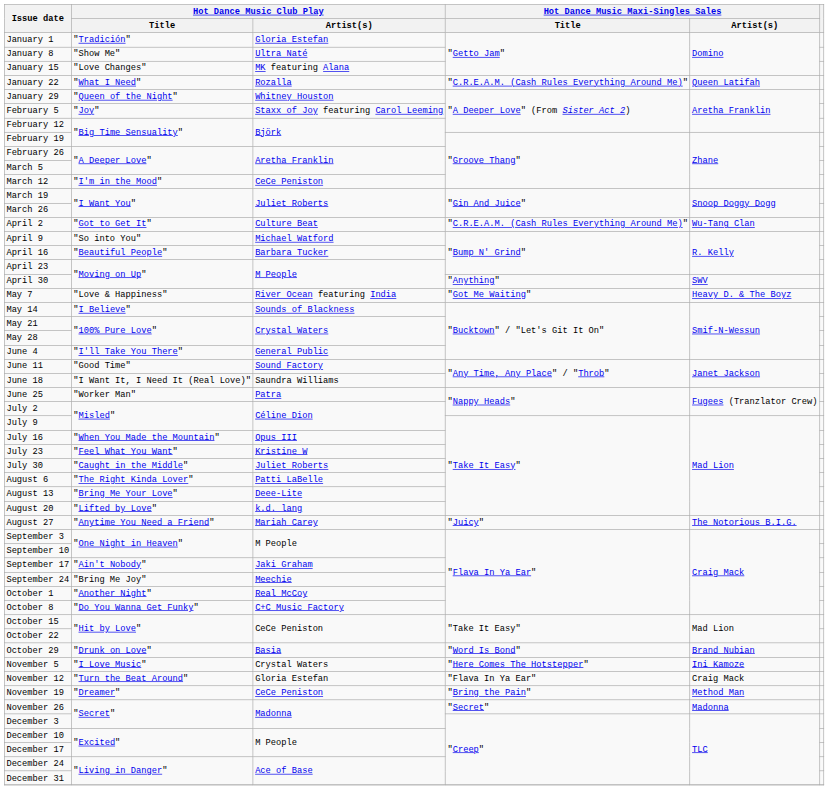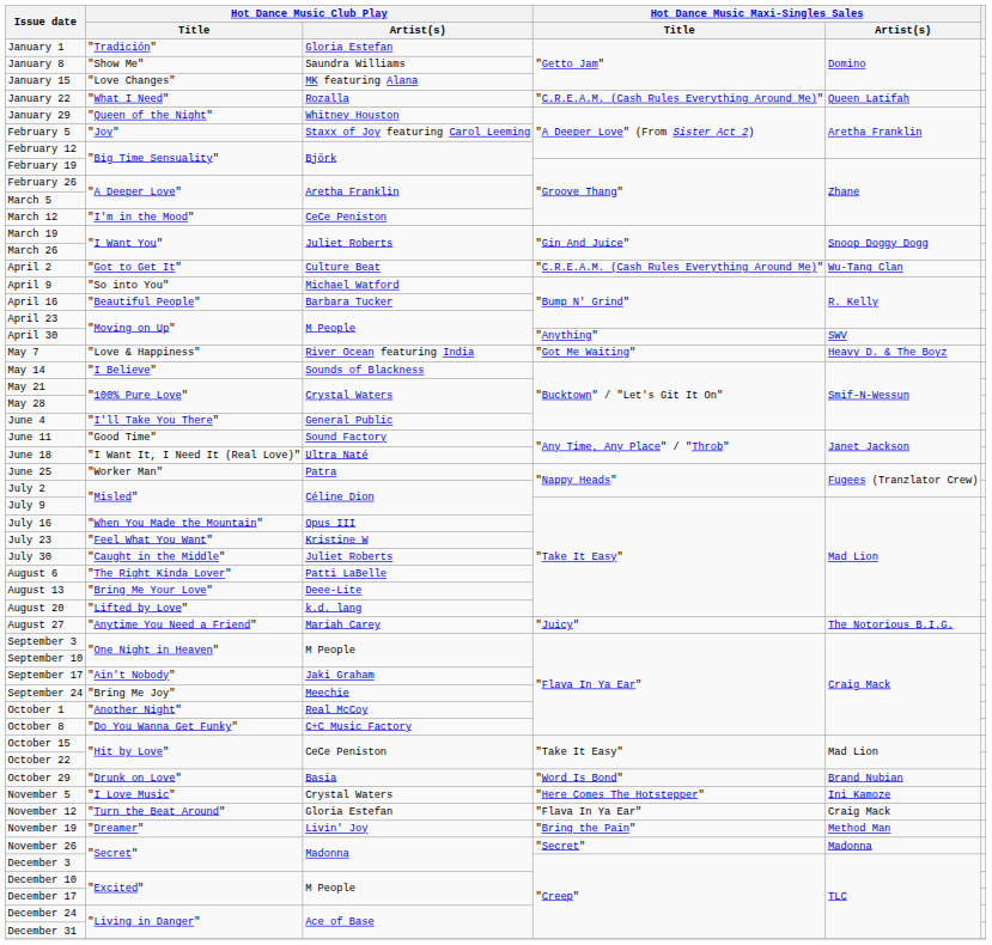 <table class="wikitable sortable plainrowheaders">
 <tr>
 <th scope=col rowspan=2>Issue date</th>
 <th scope=colgroup colspan=2><a href='#'>Hot Dance Music Club Play</a></th>
 <th scope=colgroup colspan=2><a href='#'>Hot Dance Music Maxi-Singles Sales</a></th>
 <th scope=col class=unsortable rowspan=2></th>
 </tr>
 <tr>
 <th scope=col>Title</th>
 <th scope=col>Artist(s)</th>
 <th scope=col>Title</th>
 <th scope=col>Artist(s)</th>
 </tr>
 <tr>
 <td>January 1</td>
 <td>"<a href='#'>Tradición</a>"</td>
 <td><a href='#'>Gloria Estefan</a></td>
 <td rowspan="3">"<a href='#'>Getto Jam</a>"</td>
 <td rowspan="3"><a href='#'>Domino</a></td>
 <td></td>
 </tr>
 <tr>
 <td>January 8</td>
 <td>"Show Me"</td>
-<td><a href='#'>Ultra Naté</a></td>
+<td>Saundra Williams</td>
 <td></td>
 </tr>
 <tr>
 <td>January 15</td>
 <td>"Love Changes"</td>
 <td><a href='#'>MK</a> featuring <a href='#'>Alana</a></td>
 <td></td>
 </tr>
 <tr>
 <td>January 22</td>
 <td>"<a href='#'>What I Need</a>"</td>
 <td><a href='#'>Rozalla</a></td>
 <td>"<a href='#'>C.R.E.A.M. (Cash Rules Everything Around Me)</a>"</td>
 <td><a href='#'>Queen Latifah</a></td>
 <td></td>
 </tr>
 <tr>
 <td>January 29</td>
 <td>"<a href='#'>Queen of the Night</a>"</td>
 <td><a href='#'>Whitney Houston</a></td>
 <td rowspan="3">"<a href='#'>A Deeper Love</a>" (From <em><a href='#'>Sister Act 2</a></em>)</td>
 <td rowspan="3"><a href='#'>Aretha Franklin</a></td>
 <td></td>
 </tr>
 <tr>
 <td>February 5</td>
 <td>"<a href='#'>Joy</a>"</td>
 <td><a href='#'>Staxx of Joy</a> featuring <a href='#'>Carol Leeming</a></td>
 <td></td>
 </tr>
 <tr>
 <td>February 12</td>
 <td rowspan="2">"<a href='#'>Big Time Sensuality</a>"</td>
 <td rowspan="2"><a href='#'>Björk</a></td>
 <td></td>
 </tr>
 <tr>
 <td>February 19</td>
 <td rowspan="4">"<a href='#'>Groove Thang</a>"</td>
 <td rowspan="4"><a href='#'>Zhane</a></td>
 <td></td>
 </tr>
 <tr>
 <td>February 26</td>
 <td rowspan="2">"<a href='#'>A Deeper Love</a>"</td>
 <td rowspan="2"><a href='#'>Aretha Franklin</a></td>
 <td></td>
 </tr>
 <tr>
 <td>March 5</td>
 <td></td>
 </tr>
 <tr>
 <td>March 12</td>
 <td>"<a href='#'>I'm in the Mood</a>"</td>
 <td><a href='#'>CeCe Peniston</a></td>
 <td></td>
 </tr>
 <tr>
 <td>March 19</td>
 <td rowspan="2">"<a href='#'>I Want You</a>"</td>
 <td rowspan="2"><a href='#'>Juliet Roberts</a></td>
 <td rowspan="2">"<a href='#'>Gin And Juice</a>"</td>
 <td rowspan="2"><a href='#'>Snoop Doggy Dogg</a></td>
 <td></td>
 </tr>
 <tr>
 <td>March 26</td>
 <td></td>
 </tr>
 <tr>
 <td>April 2</td>
 <td>"<a href='#'>Got to Get It</a>"</td>
 <td><a href='#'>Culture Beat</a></td>
 <td>"<a href='#'>C.R.E.A.M. (Cash Rules Everything Around Me)</a>"</td>
 <td><a href='#'>Wu-Tang Clan</a></td>
 <td></td>
 </tr>
 <tr>
 <td>April 9</td>
 <td>"So into You"</td>
 <td><a href='#'>Michael Watford</a></td>
 <td rowspan="3">"<a href='#'>Bump N' Grind</a>"</td>
 <td rowspan="3"><a href='#'>R. Kelly</a></td>
 <td></td>
 </tr>
 <tr>
 <td>April 16</td>
 <td>"<a href='#'>Beautiful People</a>"</td>
 <td><a href='#'>Barbara Tucker</a></td>
 <td></td>
 </tr>
 <tr>
 <td>April 23</td>
 <td rowspan="2">"<a href='#'>Moving on Up</a>"</td>
 <td rowspan="2"><a href='#'>M People</a></td>
 <td></td>
 </tr>
 <tr>
 <td>April 30</td>
 <td>"<a href='#'>Anything</a>"</td>
 <td><a href='#'>SWV</a></td>
 <td></td>
 </tr>
 <tr>
 <td>May 7</td>
 <td>"Love & Happiness"</td>
 <td><a href='#'>River Ocean</a> featuring <a href='#'>India</a></td>
 <td>"<a href='#'>Got Me Waiting</a>"</td>
 <td><a href='#'>Heavy D. & The Boyz</a></td>
 <td></td>
 </tr>
 <tr>
 <td>May 14</td>
 <td>"<a href='#'>I Believe</a>"</td>
 <td><a href='#'>Sounds of Blackness</a></td>
 <td rowspan="4">"<a href='#'>Bucktown</a>" / "Let's Git It On"</td>
 <td rowspan="4"><a href='#'>Smif-N-Wessun</a></td>
 <td></td>
 </tr>
 <tr>
 <td>May 21</td>
 <td rowspan="2">"<a href='#'>100% Pure Love</a>"</td>
 <td rowspan="2"><a href='#'>Crystal Waters</a></td>
 <td></td>
 </tr>
 <tr>
 <td>May 28</td>
 <td></td>
 </tr>
 <tr>
 <td>June 4</td>
 <td>"<a href='#'>I'll Take You There</a>"</td>
 <td><a href='#'>General Public</a></td>
 <td></td>
 </tr>
 <tr>
 <td>June 11</td>
 <td>"Good Time"</td>
 <td><a href='#'>Sound Factory</a></td>
 <td rowspan="2">"<a href='#'>Any Time, Any Place</a>" / "<a href='#'>Throb</a>"</td>
 <td rowspan="2"><a href='#'>Janet Jackson</a></td>
 <td></td>
 </tr>
 <tr>
 <td>June 18</td>
 <td>"I Want It, I Need It (Real Love)"</td>
-<td>Saundra Williams</td>
+<td><a href='#'>Ultra Naté</a></td>
 <td></td>
 </tr>
 <tr>
 <td>June 25</td>
 <td>"Worker Man"</td>
 <td><a href='#'>Patra</a></td>
 <td rowspan="2">"<a href='#'>Nappy Heads</a>"</td>
 <td rowspan="2"><a href='#'>Fugees</a> (Tranzlator Crew)</td>
 <td></td>
 </tr>
 <tr>
 <td>July 2</td>
 <td rowspan="2">"<a href='#'>Misled</a>"</td>
 <td rowspan="2"><a href='#'>Céline Dion</a></td>
 <td></td>
 </tr>
 <tr>
 <td>July 9</td>
 <td rowspan="7">"<a href='#'>Take It Easy</a>"</td>
 <td rowspan="7"><a href='#'>Mad Lion</a></td>
 <td></td>
 </tr>
 <tr>
 <td>July 16</td>
 <td>"<a href='#'>When You Made the Mountain</a>"</td>
 <td><a href='#'>Opus III</a></td>
 <td></td>
 </tr>
 <tr>
 <td>July 23</td>
 <td>"<a href='#'>Feel What You Want</a>"</td>
 <td><a href='#'>Kristine W</a></td>
 <td></td>
 </tr>
 <tr>
 <td>July 30</td>
 <td>"<a href='#'>Caught in the Middle</a>"</td>
 <td><a href='#'>Juliet Roberts</a></td>
 <td></td>
 </tr>
 <tr>
 <td>August 6</td>
 <td>"<a href='#'>The Right Kinda Lover</a>"</td>
 <td><a href='#'>Patti LaBelle</a></td>
 <td></td>
 </tr>
 <tr>
 <td>August 13</td>
 <td>"<a href='#'>Bring Me Your Love</a>"</td>
 <td><a href='#'>Deee-Lite</a></td>
 <td></td>
 </tr>
 <tr>
 <td>August 20</td>
 <td>"<a href='#'>Lifted by Love</a>"</td>
 <td><a href='#'>k.d. lang</a></td>
 <td></td>
 </tr>
 <tr>
 <td>August 27</td>
 <td>"<a href='#'>Anytime You Need a Friend</a>"</td>
 <td><a href='#'>Mariah Carey</a></td>
 <td>"<a href='#'>Juicy</a>"</td>
 <td><a href='#'>The Notorious B.I.G.</a></td>
 <td></td>
 </tr>
 <tr>
 <td>September 3</td>
 <td rowspan="2">"<a href='#'>One Night in Heaven</a>"</td>
 <td rowspan="2">M People</td>
 <td rowspan="6">"<a href='#'>Flava In Ya Ear</a>"</td>
 <td rowspan="6"><a href='#'>Craig Mack</a></td>
 <td></td>
 </tr>
 <tr>
 <td>September 10</td>
 <td></td>
 </tr>
 <tr>
 <td>September 17</td>
 <td>"<a href='#'>Ain't Nobody</a>"</td>
 <td><a href='#'>Jaki Graham</a></td>
 <td></td>
 </tr>
 <tr>
 <td>September 24</td>
 <td>"Bring Me Joy"</td>
 <td><a href='#'>Meechie</a></td>
 <td></td>
 </tr>
 <tr>
 <td>October 1</td>
 <td>"<a href='#'>Another Night</a>"</td>
 <td><a href='#'>Real McCoy</a></td>
 <td></td>
 </tr>
 <tr>
 <td>October 8</td>
 <td>"<a href='#'>Do You Wanna Get Funky</a>"</td>
 <td><a href='#'>C+C Music Factory</a></td>
 <td></td>
 </tr>
 <tr>
 <td>October 15</td>
 <td rowspan="2">"<a href='#'>Hit by Love</a>"</td>
 <td rowspan="2">CeCe Peniston</td>
 <td rowspan="2">"Take It Easy"</td>
 <td rowspan="2">Mad Lion</td>
 <td></td>
 </tr>
 <tr>
 <td>October 22</td>
 <td></td>
 </tr>
 <tr>
 <td>October 29</td>
 <td>"<a href='#'>Drunk on Love</a>"</td>
 <td><a href='#'>Basia</a></td>
 <td>"<a href='#'>Word Is Bond</a>"</td>
 <td><a href='#'>Brand Nubian</a></td>
 <td></td>
 </tr>
 <tr>
 <td>November 5</td>
 <td>"<a href='#'>I Love Music</a>"</td>
 <td>Crystal Waters</td>
 <td>"<a href='#'>Here Comes The Hotstepper</a>"</td>
 <td><a href='#'>Ini Kamoze</a></td>
 <td></td>
 </tr>
 <tr>
 <td>November 12</td>
 <td>"<a href='#'>Turn the Beat Around</a>"</td>
 <td>Gloria Estefan</td>
 <td>"Flava In Ya Ear"</td>
 <td>Craig Mack</td>
 <td></td>
 </tr>
 <tr>
 <td>November 19</td>
 <td>"<a href='#'>Dreamer</a>"</td>
-<td><a href='#'>CeCe Peniston</a></td>
+<td><a href='#'>Livin' Joy</a></td>
 <td>"<a href='#'>Bring the Pain</a>"</td>
 <td><a href='#'>Method Man</a></td>
 <td></td>
 </tr>
 <tr>
 <td>November 26</td>
 <td rowspan="2">"<a href='#'>Secret</a>"</td>
 <td rowspan="2"><a href='#'>Madonna</a></td>
 <td>"<a href='#'>Secret</a>"</td>
 <td><a href='#'>Madonna</a></td>
 <td></td>
 </tr>
 <tr>
 <td>December 3</td>
 <td rowspan="5">"<a href='#'>Creep</a>"</td>
 <td rowspan="5"><a href='#'>TLC</a></td>
 <td></td>
 </tr>
 <tr>
 <td>December 10</td>
 <td rowspan="2">"<a href='#'>Excited</a>"</td>
 <td rowspan="2">M People</td>
 <td></td>
 </tr>
 <tr>
 <td>December 17</td>
 <td></td>
 </tr>
 <tr>
 <td>December 24</td>
 <td rowspan="2">"<a href='#'>Living in Danger</a>"</td>
 <td rowspan="2"><a href='#'>Ace of Base</a></td>
 <td></td>
 </tr>
 <tr>
 <td>December 31</td>
 <td></td>
 </tr>
 <tr>
 </tr>
 </table>
